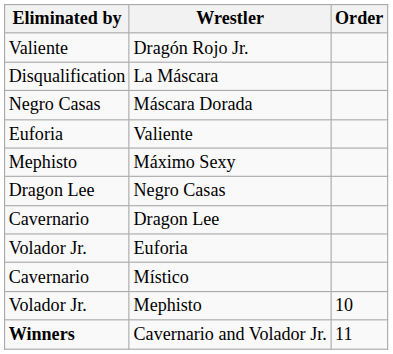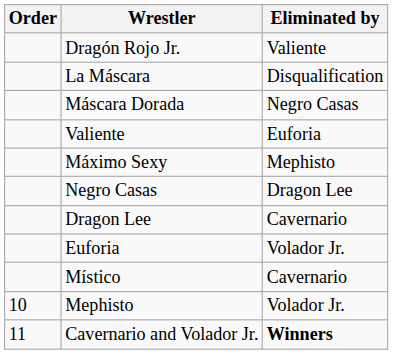 <table class="wikitable sortable">
 <tr>
+<th>Order</th>
+<th>Wrestler</th>
 <th>Eliminated by</th>
-<th>Wrestler</th>
-<th>Order</th>
 </tr>
 <tr>
+<td></td>
+<td>Dragón Rojo Jr.</td>
 <td>Valiente</td>
-<td>Dragón Rojo Jr.</td>
-<td></td>
 </tr>
 <tr>
+<td></td>
+<td>La Máscara</td>
 <td>Disqualification</td>
-<td>La Máscara</td>
-<td></td>
 </tr>
 <tr>
+<td></td>
+<td>Máscara Dorada</td>
 <td>Negro Casas</td>
-<td>Máscara Dorada</td>
-<td></td>
 </tr>
 <tr>
+<td></td>
+<td>Valiente</td>
 <td>Euforia</td>
-<td>Valiente</td>
-<td></td>
 </tr>
 <tr>
+<td></td>
+<td>Máximo Sexy</td>
 <td>Mephisto</td>
-<td>Máximo Sexy</td>
-<td></td>
 </tr>
 <tr>
+<td></td>
+<td>Negro Casas</td>
 <td>Dragon Lee</td>
-<td>Negro Casas</td>
-<td></td>
 </tr>
 <tr>
+<td></td>
+<td>Dragon Lee</td>
 <td>Cavernario</td>
-<td>Dragon Lee</td>
-<td></td>
 </tr>
 <tr>
+<td></td>
+<td>Euforia</td>
 <td>Volador Jr.</td>
-<td>Euforia</td>
-<td></td>
 </tr>
 <tr>
+<td></td>
+<td>Místico</td>
 <td>Cavernario</td>
-<td>Místico</td>
-<td></td>
 </tr>
 <tr>
+<td>10</td>
+<td>Mephisto</td>
 <td>Volador Jr.</td>
-<td>Mephisto</td>
-<td>10</td>
 </tr>
 <tr>
+<td>11</td>
+<td>Cavernario and Volador Jr.</td>
 <td><strong>Winners</strong></td>
-<td>Cavernario and Volador Jr.</td>
-<td>11</td>
 </tr>
 </table>
